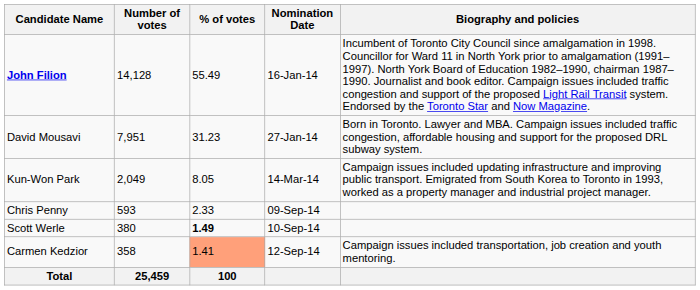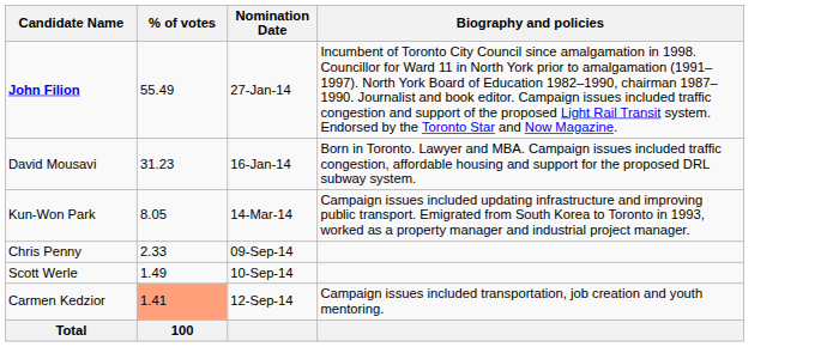 <table class="wikitable">
 <tr>
 <th scope="col" style="width: 150px;">Candidate Name</th>
-<th scope="col" style="width: 100px;">Number of votes</th>
 <th scope="col" style="width: 100px;">% of votes</th>
 <th scope="col" style="width: 100px;">Nomination Date</th>
 <th scope="col" style="width: 500px;">Biography and policies</th>
 </tr>
 <tr>
 <td><strong><a href='#'>John Filion</a></strong></td>
-<td>14,128</td>
 <td>55.49</td>
-<td>16-Jan-14</td>
+<td>27-Jan-14</td>
 <td>Incumbent of Toronto City Council since amalgamation in 1998. Councillor for Ward 11 in North York prior to amalgamation (1991–1997). North York Board of Education 1982–1990, chairman 1987–1990. Journalist and book editor. Campaign issues included traffic congestion and support of the proposed <a href='#'>Light Rail Transit</a> system. Endorsed by the <a href='#'>Toronto Star</a> and <a href='#'>Now Magazine</a>.</td>
 </tr>
 <tr>
 <td>David Mousavi</td>
-<td>7,951</td>
 <td>31.23</td>
-<td>27-Jan-14</td>
+<td>16-Jan-14</td>
 <td>Born in Toronto. Lawyer and MBA. Campaign issues included traffic congestion, affordable housing and support for the proposed DRL subway system.</td>
 </tr>
 <tr>
 <td>Kun-Won Park</td>
-<td>2,049</td>
 <td>8.05</td>
 <td>14-Mar-14</td>
 <td>Campaign issues included updating infrastructure and improving public transport. Emigrated from South Korea to Toronto in 1993, worked as a property manager and industrial project manager.</td>
 </tr>
 <tr>
 <td>Chris Penny</td>
-<td>593</td>
 <td>2.33</td>
 <td>09-Sep-14</td>
 <td></td>
 </tr>
 <tr>
 <td>Scott Werle</td>
-<td>380</td>
-<td><strong>1.49</strong></td>
+<td>1.49</td>
 <td>10-Sep-14</td>
 <td></td>
 </tr>
 <tr>
 <td>Carmen Kedzior</td>
-<td>358</td>
 <td style="background: lightsalmon;">1.41</td>
 <td>12-Sep-14</td>
 <td>Campaign issues included transportation, job creation and youth mentoring.</td>
 </tr>
 <tr>
 <th>Total</th>
-<th>25,459</th>
 <th>100</th>
 <th></th>
 <th></th>
 </tr>
 </table>
